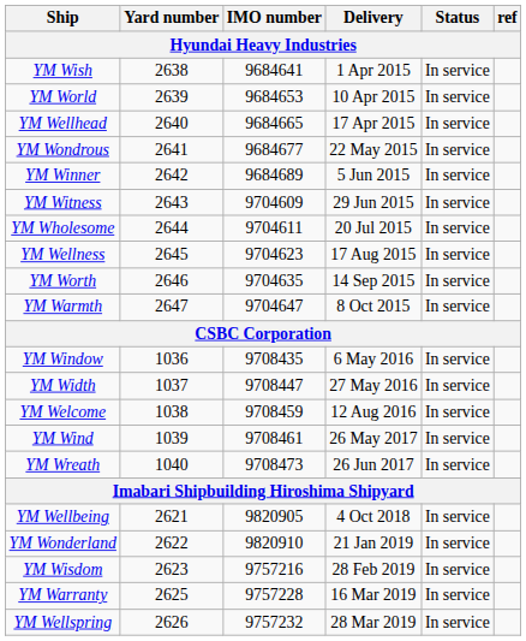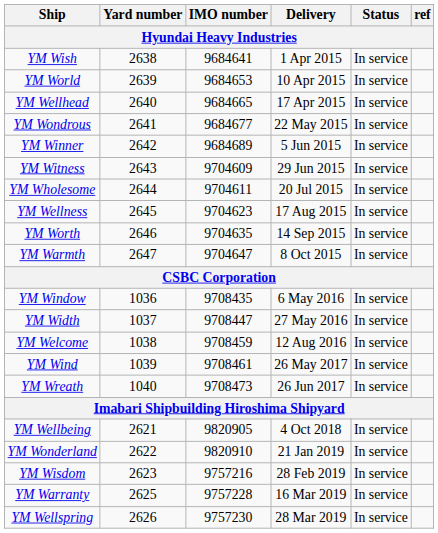 <table class="wikitable" style="text-align:center">
 <tr>
 <th>Ship</th>
 <th>Yard number</th>
 <th>IMO number</th>
 <th>Delivery</th>
 <th>Status</th>
 <th>ref</th>
 </tr>
 <tr>
 <th colspan="6"><a href='#'>Hyundai Heavy Industries</a></th>
 </tr>
 <tr>
 <td><em><a href='#'>YM Wish</a></em></td>
 <td>2638</td>
 <td>9684641</td>
 <td>1 Apr 2015</td>
 <td>In service</td>
 <td></td>
 </tr>
 <tr>
 <td><em><a href='#'>YM World</a></em></td>
 <td>2639</td>
 <td>9684653</td>
 <td>10 Apr 2015</td>
 <td>In service</td>
 <td></td>
 </tr>
 <tr>
 <td><em><a href='#'>YM Wellhead</a></em></td>
 <td>2640</td>
 <td>9684665</td>
 <td>17 Apr 2015</td>
 <td>In service</td>
 <td></td>
 </tr>
 <tr>
 <td><em><a href='#'>YM Wondrous</a></em></td>
 <td>2641</td>
 <td>9684677</td>
 <td>22 May 2015</td>
 <td>In service</td>
 <td></td>
 </tr>
 <tr>
 <td><em><a href='#'>YM Winner</a></em></td>
 <td>2642</td>
 <td>9684689</td>
 <td>5 Jun 2015</td>
 <td>In service</td>
 <td></td>
 </tr>
 <tr>
 <td><em><a href='#'>YM Witness</a></em></td>
 <td>2643</td>
 <td>9704609</td>
 <td>29 Jun 2015</td>
 <td>In service</td>
 <td></td>
 </tr>
 <tr>
 <td><em><a href='#'>YM Wholesome</a></em></td>
 <td>2644</td>
 <td>9704611</td>
 <td>20 Jul 2015</td>
 <td>In service</td>
 <td></td>
 </tr>
 <tr>
 <td><em><a href='#'>YM Wellness</a></em></td>
 <td>2645</td>
 <td>9704623</td>
 <td>17 Aug 2015</td>
 <td>In service</td>
 <td></td>
 </tr>
 <tr>
 <td><em><a href='#'>YM Worth</a></em></td>
 <td>2646</td>
 <td>9704635</td>
 <td>14 Sep 2015</td>
 <td>In service</td>
 <td></td>
 </tr>
 <tr>
 <td><em><a href='#'>YM Warmth</a></em></td>
 <td>2647</td>
 <td>9704647</td>
 <td>8 Oct 2015</td>
 <td>In service</td>
 <td></td>
 </tr>
 <tr>
 <th colspan="6"><a href='#'>CSBC Corporation</a></th>
 </tr>
 <tr>
 <td><em><a href='#'>YM Window</a></em></td>
 <td>1036</td>
 <td>9708435</td>
 <td>6 May 2016</td>
 <td>In service</td>
 <td></td>
 </tr>
 <tr>
 <td><em><a href='#'>YM Width</a></em></td>
 <td>1037</td>
 <td>9708447</td>
 <td>27 May 2016</td>
 <td>In service</td>
 <td></td>
 </tr>
 <tr>
 <td><em><a href='#'>YM Welcome</a></em></td>
 <td>1038</td>
 <td>9708459</td>
 <td>12 Aug 2016</td>
 <td>In service</td>
 <td></td>
 </tr>
 <tr>
 <td><em><a href='#'>YM Wind</a></em></td>
 <td>1039</td>
 <td>9708461</td>
 <td>26 May 2017</td>
 <td>In service</td>
 <td></td>
 </tr>
 <tr>
 <td><em><a href='#'>YM Wreath</a></em></td>
 <td>1040</td>
 <td>9708473</td>
 <td>26 Jun 2017</td>
 <td>In service</td>
 <td></td>
 </tr>
 <tr>
 <th colspan="6"><a href='#'>Imabari Shipbuilding Hiroshima Shipyard</a></th>
 </tr>
 <tr>
 <td><em><a href='#'>YM Wellbeing</a></em></td>
 <td>2621</td>
 <td>9820905</td>
 <td>4 Oct 2018</td>
 <td>In service</td>
 <td></td>
 </tr>
 <tr>
 <td><em><a href='#'>YM Wonderland</a></em></td>
 <td>2622</td>
 <td>9820910</td>
 <td>21 Jan 2019</td>
 <td>In service</td>
 <td></td>
 </tr>
 <tr>
 <td><em><a href='#'>YM Wisdom</a></em></td>
 <td>2623</td>
 <td>9757216</td>
 <td>28 Feb 2019</td>
 <td>In service</td>
 <td></td>
 </tr>
 <tr>
 <td><em><a href='#'>YM Warranty</a></em></td>
 <td>2625</td>
 <td>9757228</td>
 <td>16 Mar 2019</td>
 <td>In service</td>
 <td></td>
 </tr>
 <tr>
 <td><em><a href='#'>YM Wellspring</a></em></td>
 <td>2626</td>
-<td>9757232</td>
+<td>9757230</td>
 <td>28 Mar 2019</td>
 <td>In service</td>
 <td></td>
 </tr>
 </table>
